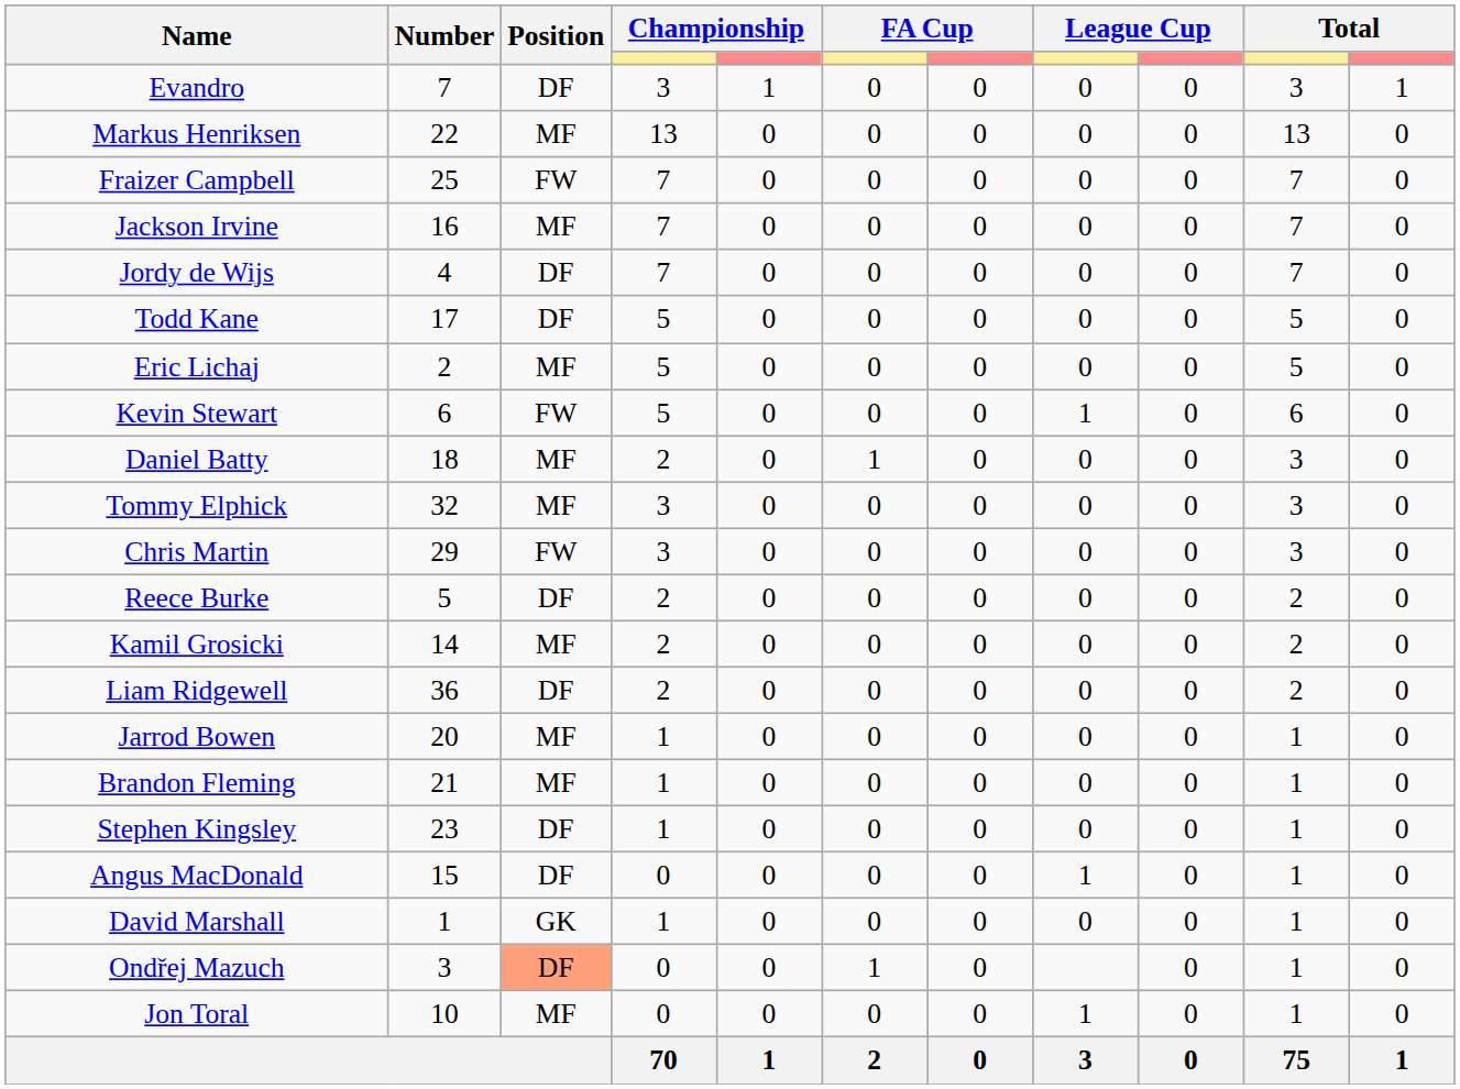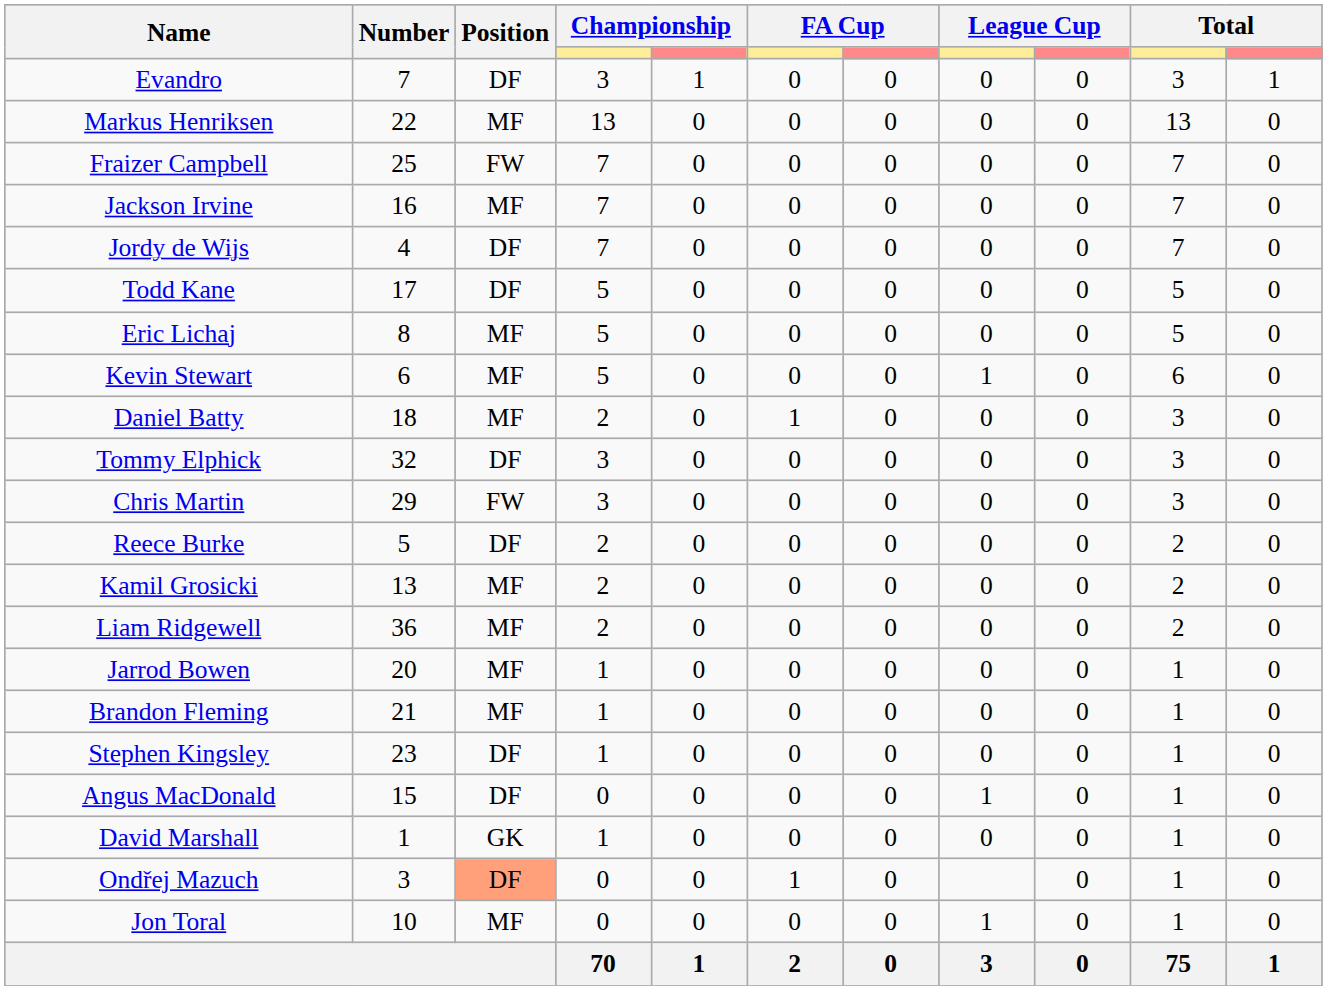 <table class="wikitable" style="font-size: 95%; text-align: center;">
 <tr>
 <th rowspan="2;" style="width:200px;">Name</th>
 <th rowspan=2>Number</th>
 <th rowspan=2>Position</th>
 <th colspan=2><a href='#'>Championship</a></th>
 <th colspan=2><a href='#'>FA Cup</a></th>
 <th colspan=2><a href='#'>League Cup</a></th>
 <th colspan=2>Total</th>
 </tr>
 <tr>
 <th style="width:50px; background:#fe9;"></th>
 <th style="width:50px; background:#ff8888;"></th>
 <th style="width:50px; background:#fe9;"></th>
 <th style="width:50px; background:#ff8888;"></th>
 <th style="width:50px; background:#fe9;"></th>
 <th style="width:50px; background:#ff8888;"></th>
 <th style="width:50px; background:#fe9;"></th>
 <th style="width:50px; background:#ff8888;"></th>
 </tr>
 <tr>
 <td> <a href='#'>Evandro</a></td>
 <td>7</td>
 <td>DF</td>
 <td>3</td>
 <td>1</td>
 <td>0</td>
 <td>0</td>
 <td>0</td>
 <td>0</td>
 <td>3</td>
 <td>1</td>
 </tr>
 <tr>
 <td> <a href='#'>Markus Henriksen</a></td>
 <td>22</td>
 <td>MF</td>
 <td>13</td>
 <td>0</td>
 <td>0</td>
 <td>0</td>
 <td>0</td>
 <td>0</td>
 <td>13</td>
 <td>0</td>
 </tr>
 <tr>
 <td> <a href='#'>Fraizer Campbell</a></td>
 <td>25</td>
 <td>FW</td>
 <td>7</td>
 <td>0</td>
 <td>0</td>
 <td>0</td>
 <td>0</td>
 <td>0</td>
 <td>7</td>
 <td>0</td>
 </tr>
 <tr>
 <td> <a href='#'>Jackson Irvine</a></td>
 <td>16</td>
 <td>MF</td>
 <td>7</td>
 <td>0</td>
 <td>0</td>
 <td>0</td>
 <td>0</td>
 <td>0</td>
 <td>7</td>
 <td>0</td>
 </tr>
 <tr>
 <td> <a href='#'>Jordy de Wijs</a></td>
 <td>4</td>
 <td>DF</td>
 <td>7</td>
 <td>0</td>
 <td>0</td>
 <td>0</td>
 <td>0</td>
 <td>0</td>
 <td>7</td>
 <td>0</td>
 </tr>
 <tr>
 <td> <a href='#'>Todd Kane</a></td>
 <td>17</td>
 <td>DF</td>
 <td>5</td>
 <td>0</td>
 <td>0</td>
 <td>0</td>
 <td>0</td>
 <td>0</td>
 <td>5</td>
 <td>0</td>
 </tr>
 <tr>
 <td> <a href='#'>Eric Lichaj</a></td>
-<td>2</td>
+<td>8</td>
 <td>MF</td>
 <td>5</td>
 <td>0</td>
 <td>0</td>
 <td>0</td>
 <td>0</td>
 <td>0</td>
 <td>5</td>
 <td>0</td>
 </tr>
 <tr>
 <td> <a href='#'>Kevin Stewart</a></td>
 <td>6</td>
-<td>FW</td>
+<td>MF</td>
 <td>5</td>
 <td>0</td>
 <td>0</td>
 <td>0</td>
 <td>1</td>
 <td>0</td>
 <td>6</td>
 <td>0</td>
 </tr>
 <tr>
 <td> <a href='#'>Daniel Batty</a></td>
 <td>18</td>
 <td>MF</td>
 <td>2</td>
 <td>0</td>
 <td>1</td>
 <td>0</td>
 <td>0</td>
 <td>0</td>
 <td>3</td>
 <td>0</td>
 </tr>
 <tr>
 <td> <a href='#'>Tommy Elphick</a></td>
 <td>32</td>
-<td>MF</td>
+<td>DF</td>
 <td>3</td>
 <td>0</td>
 <td>0</td>
 <td>0</td>
 <td>0</td>
 <td>0</td>
 <td>3</td>
 <td>0</td>
 </tr>
 <tr>
 <td> <a href='#'>Chris Martin</a></td>
 <td>29</td>
 <td>FW</td>
 <td>3</td>
 <td>0</td>
 <td>0</td>
 <td>0</td>
 <td>0</td>
 <td>0</td>
 <td>3</td>
 <td>0</td>
 </tr>
 <tr>
 <td> <a href='#'>Reece Burke</a></td>
 <td>5</td>
 <td>DF</td>
 <td>2</td>
 <td>0</td>
 <td>0</td>
 <td>0</td>
 <td>0</td>
 <td>0</td>
 <td>2</td>
 <td>0</td>
 </tr>
 <tr>
 <td> <a href='#'>Kamil Grosicki</a></td>
-<td>14</td>
+<td>13</td>
 <td>MF</td>
 <td>2</td>
 <td>0</td>
 <td>0</td>
 <td>0</td>
 <td>0</td>
 <td>0</td>
 <td>2</td>
 <td>0</td>
 </tr>
 <tr>
 <td> <a href='#'>Liam Ridgewell</a></td>
 <td>36</td>
-<td>DF</td>
+<td>MF</td>
 <td>2</td>
 <td>0</td>
 <td>0</td>
 <td>0</td>
 <td>0</td>
 <td>0</td>
 <td>2</td>
 <td>0</td>
 </tr>
 <tr>
 <td> <a href='#'>Jarrod Bowen</a></td>
 <td>20</td>
 <td>MF</td>
 <td>1</td>
 <td>0</td>
 <td>0</td>
 <td>0</td>
 <td>0</td>
 <td>0</td>
 <td>1</td>
 <td>0</td>
 </tr>
 <tr>
 <td> <a href='#'>Brandon Fleming</a></td>
 <td>21</td>
 <td>MF</td>
 <td>1</td>
 <td>0</td>
 <td>0</td>
 <td>0</td>
 <td>0</td>
 <td>0</td>
 <td>1</td>
 <td>0</td>
 </tr>
 <tr>
 <td> <a href='#'>Stephen Kingsley</a></td>
 <td>23</td>
 <td>DF</td>
 <td>1</td>
 <td>0</td>
 <td>0</td>
 <td>0</td>
 <td>0</td>
 <td>0</td>
 <td>1</td>
 <td>0</td>
 </tr>
 <tr>
 <td> <a href='#'>Angus MacDonald</a></td>
 <td>15</td>
 <td>DF</td>
 <td>0</td>
 <td>0</td>
 <td>0</td>
 <td>0</td>
 <td>1</td>
 <td>0</td>
 <td>1</td>
 <td>0</td>
 </tr>
 <tr>
 <td> <a href='#'>David Marshall</a></td>
 <td>1</td>
 <td>GK</td>
 <td>1</td>
 <td>0</td>
 <td>0</td>
 <td>0</td>
 <td>0</td>
 <td>0</td>
 <td>1</td>
 <td>0</td>
 </tr>
 <tr>
 <td> <a href='#'>Ondřej Mazuch</a></td>
 <td>3</td>
 <td style="background: lightsalmon;">DF</td>
 <td>0</td>
 <td>0</td>
 <td>1</td>
 <td>0</td>
 <td></td>
 <td>0</td>
 <td>1</td>
 <td>0</td>
 </tr>
 <tr>
 <td> <a href='#'>Jon Toral</a></td>
 <td>10</td>
 <td>MF</td>
 <td>0</td>
 <td>0</td>
 <td>0</td>
 <td>0</td>
 <td>1</td>
 <td>0</td>
 <td>1</td>
 <td>0</td>
 </tr>
 <tr>
 <th colspan=3></th>
 <th>70</th>
 <th>1</th>
 <th>2</th>
 <th>0</th>
 <th>3</th>
 <th>0</th>
 <th>75</th>
 <th>1</th>
 </tr>
 </table>
